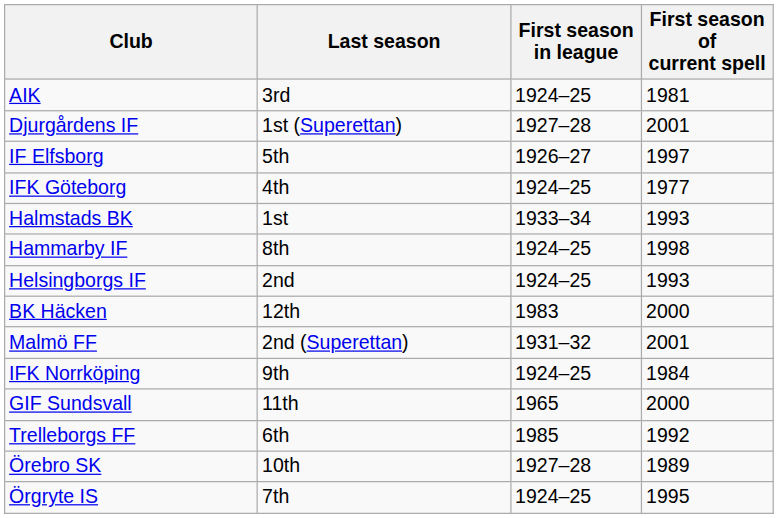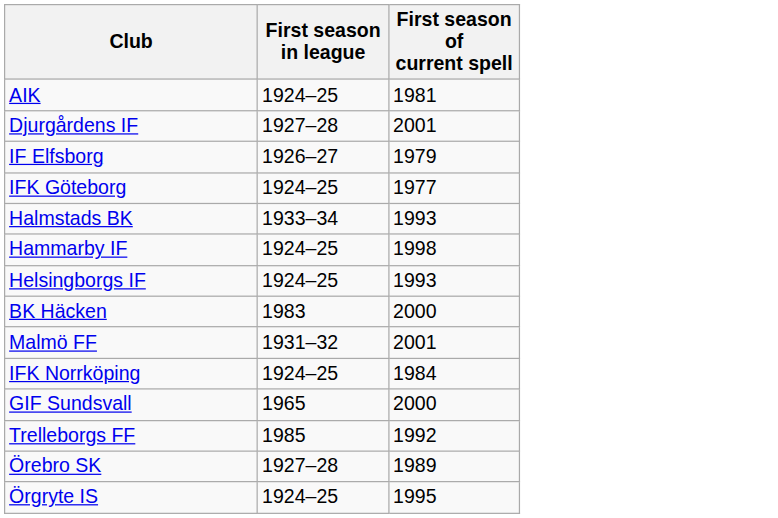 <table class="wikitable">
 <tr>
 <th style="width: 200px;">Club</th>
-<th style="width: 200px;">Last season</th>
 <th style="width: 100px;">First season<br>in league</th>
 <th style="width: 100px;">First season of<br>current spell</th>
 </tr>
 <tr>
 <td><a href='#'>AIK</a></td>
-<td>3rd</td>
 <td>1924–25</td>
 <td>1981</td>
 </tr>
 <tr>
 <td><a href='#'>Djurgårdens IF</a></td>
-<td>1st (<a href='#'>Superettan</a>)</td>
 <td>1927–28</td>
 <td>2001</td>
 </tr>
 <tr>
 <td><a href='#'>IF Elfsborg</a></td>
-<td>5th</td>
 <td>1926–27</td>
-<td>1997</td>
+<td>1979</td>
 </tr>
 <tr>
 <td><a href='#'>IFK Göteborg</a></td>
-<td>4th</td>
 <td>1924–25</td>
 <td>1977</td>
 </tr>
 <tr>
 <td><a href='#'>Halmstads BK</a></td>
-<td>1st</td>
 <td>1933–34</td>
 <td>1993</td>
 </tr>
 <tr>
 <td><a href='#'>Hammarby IF</a></td>
-<td>8th</td>
 <td>1924–25</td>
 <td>1998</td>
 </tr>
 <tr>
 <td><a href='#'>Helsingborgs IF</a></td>
-<td>2nd</td>
 <td>1924–25</td>
 <td>1993</td>
 </tr>
 <tr>
 <td><a href='#'>BK Häcken</a></td>
-<td>12th</td>
 <td>1983</td>
 <td>2000</td>
 </tr>
 <tr>
 <td><a href='#'>Malmö FF</a></td>
-<td>2nd (<a href='#'>Superettan</a>)</td>
 <td>1931–32</td>
 <td>2001</td>
 </tr>
 <tr>
 <td><a href='#'>IFK Norrköping</a></td>
-<td>9th</td>
 <td>1924–25</td>
 <td>1984</td>
 </tr>
 <tr>
 <td><a href='#'>GIF Sundsvall</a></td>
-<td>11th</td>
 <td>1965</td>
 <td>2000</td>
 </tr>
 <tr>
 <td><a href='#'>Trelleborgs FF</a></td>
-<td>6th</td>
 <td>1985</td>
 <td>1992</td>
 </tr>
 <tr>
 <td><a href='#'>Örebro SK</a></td>
-<td>10th</td>
 <td>1927–28</td>
 <td>1989</td>
 </tr>
 <tr>
 <td><a href='#'>Örgryte IS</a></td>
-<td>7th</td>
 <td>1924–25</td>
 <td>1995</td>
 </tr>
 </table>
